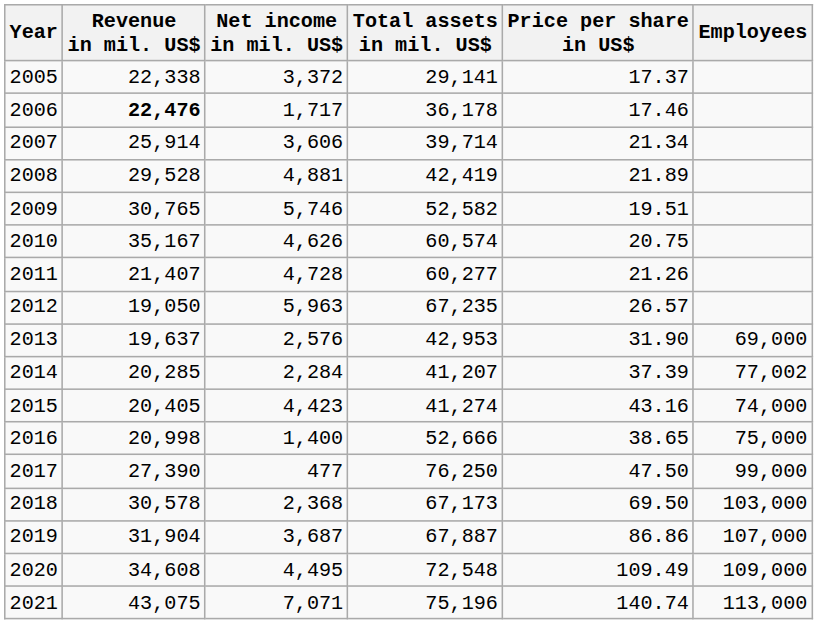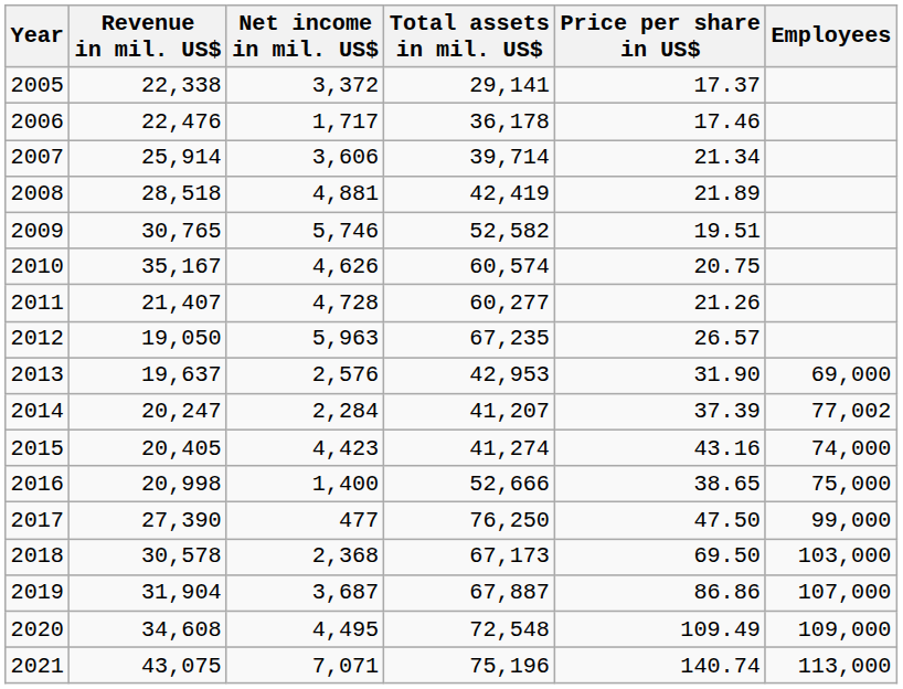 <table class="wikitable float-left" style="text-align: right;">
 <tr>
 <th>Year</th>
 <th>Revenue<br>in mil. US$</th>
 <th>Net income<br>in mil. US$</th>
 <th>Total assets<br>in mil. US$</th>
 <th>Price per share<br>in US$</th>
 <th>Employees</th>
 </tr>
 <tr>
 <td>2005</td>
 <td>22,338</td>
 <td>3,372</td>
 <td>29,141</td>
 <td>17.37</td>
 <td></td>
 </tr>
 <tr>
 <td>2006</td>
-<td><strong>22,476</strong></td>
+<td>22,476</td>
 <td>1,717</td>
 <td>36,178</td>
 <td>17.46</td>
 <td></td>
 </tr>
 <tr>
 <td>2007</td>
 <td>25,914</td>
 <td>3,606</td>
 <td>39,714</td>
 <td>21.34</td>
 <td></td>
 </tr>
 <tr>
 <td>2008</td>
-<td>29,528</td>
+<td>28,518</td>
 <td>4,881</td>
 <td>42,419</td>
 <td>21.89</td>
 <td></td>
 </tr>
 <tr>
 <td>2009</td>
 <td>30,765</td>
 <td>5,746</td>
 <td>52,582</td>
 <td>19.51</td>
 <td></td>
 </tr>
 <tr>
 <td>2010</td>
 <td>35,167</td>
 <td>4,626</td>
 <td>60,574</td>
 <td>20.75</td>
 <td></td>
 </tr>
 <tr>
 <td>2011</td>
 <td>21,407</td>
 <td>4,728</td>
 <td>60,277</td>
 <td>21.26</td>
 <td></td>
 </tr>
 <tr>
 <td>2012</td>
 <td>19,050</td>
 <td>5,963</td>
 <td>67,235</td>
 <td>26.57</td>
 <td></td>
 </tr>
 <tr>
 <td>2013</td>
 <td>19,637</td>
 <td>2,576</td>
 <td>42,953</td>
 <td>31.90</td>
 <td>69,000</td>
 </tr>
 <tr>
 <td>2014</td>
-<td>20,285</td>
+<td>20,247</td>
 <td>2,284</td>
 <td>41,207</td>
 <td>37.39</td>
 <td>77,002</td>
 </tr>
 <tr>
 <td>2015</td>
 <td>20,405</td>
 <td>4,423</td>
 <td>41,274</td>
 <td>43.16</td>
 <td>74,000</td>
 </tr>
 <tr>
 <td>2016</td>
 <td>20,998</td>
 <td>1,400</td>
 <td>52,666</td>
 <td>38.65</td>
 <td>75,000</td>
 </tr>
 <tr>
 <td>2017</td>
 <td>27,390</td>
 <td>477</td>
 <td>76,250</td>
 <td>47.50</td>
 <td>99,000</td>
 </tr>
 <tr>
 <td>2018</td>
 <td>30,578</td>
 <td>2,368</td>
 <td>67,173</td>
 <td>69.50</td>
 <td>103,000</td>
 </tr>
 <tr>
 <td>2019</td>
 <td>31,904</td>
 <td>3,687</td>
 <td>67,887</td>
 <td>86.86</td>
 <td>107,000</td>
 </tr>
 <tr>
 <td>2020</td>
 <td>34,608</td>
 <td>4,495</td>
 <td>72,548</td>
 <td>109.49</td>
 <td>109,000</td>
 </tr>
 <tr>
 <td>2021</td>
 <td>43,075</td>
 <td>7,071</td>
 <td>75,196</td>
 <td>140.74</td>
 <td>113,000</td>
 </tr>
 </table>
